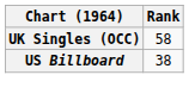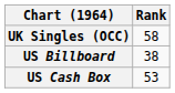 <table class="wikitable sortable plainrowheaders" style="text-align:center">
 <tr>
 <th>Chart (1964)</th>
 <th>Rank</th>
 </tr>
 <tr>
 <th scope="row">UK Singles (OCC)</th>
 <td>58</td>
 </tr>
 <tr>
 <th scope="row">US <em>Billboard</em></th>
 <td>38</td>
 </tr>
+<tr>
+<th scope="row">US <em>Cash Box</em></th>
+<td>53</td>
+</tr>
 </table>
